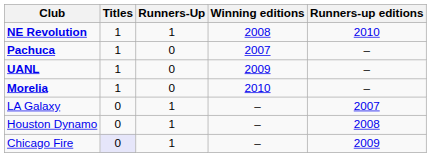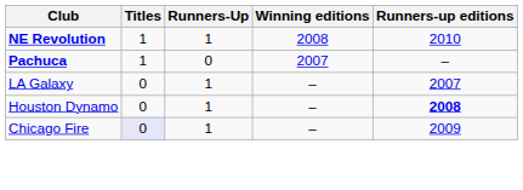 <table class="wikitable" style="text-align: center;">
 <tr>
 <th>Club</th>
 <th>Titles</th>
 <th>Runners-Up</th>
 <th>Winning editions</th>
 <th>Runners-up editions</th>
 </tr>
 <tr>
 <td align=left> <strong><a href='#'>NE Revolution</a></strong></td>
 <td>1</td>
 <td>1</td>
 <td><a href='#'>2008</a></td>
 <td><a href='#'>2010</a></td>
 </tr>
 <tr>
 <td align=left> <strong><a href='#'>Pachuca</a></strong></td>
 <td>1</td>
 <td>0</td>
 <td><a href='#'>2007</a></td>
 <td>–</td>
 </tr>
 <tr>
-<td align=left> <strong><a href='#'>UANL</a></strong></td>
-<td>1</td>
-<td>0</td>
-<td><a href='#'>2009</a></td>
-<td>–</td>
-</tr>
-<tr>
-<td align=left> <strong><a href='#'>Morelia</a></strong></td>
-<td>1</td>
-<td>0</td>
-<td><a href='#'>2010</a></td>
-<td>–</td>
-</tr>
-<tr>
 <td align=left> <a href='#'>LA Galaxy</a></td>
 <td>0</td>
 <td>1</td>
 <td>–</td>
 <td><a href='#'>2007</a></td>
 </tr>
 <tr>
 <td align=left> <a href='#'>Houston Dynamo</a></td>
 <td>0</td>
 <td>1</td>
 <td>–</td>
-<td><a href='#'>2008</a></td>
+<td><strong><a href='#'>2008</a></strong></td>
 </tr>
 <tr>
 <td align=left> <a href='#'>Chicago Fire</a></td>
 <td style="background: lavender;">0</td>
 <td>1</td>
 <td>–</td>
 <td><a href='#'>2009</a></td>
 </tr>
 </table>
